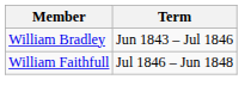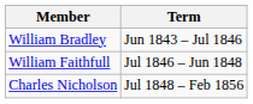 <table class="wikitable">
 <tr>
 <th>Member</th>
 <th>Term</th>
 </tr>
 <tr>
 <td><a href='#'>William Bradley</a></td>
 <td>Jun 1843 – Jul 1846</td>
 </tr>
 <tr>
 <td><a href='#'>William Faithfull</a></td>
 <td>Jul 1846 – Jun 1848</td>
 </tr>
+<tr>
+<td><a href='#'>Charles Nicholson</a></td>
+<td>Jul 1848 – Feb 1856</td>
+</tr>
 </table>
